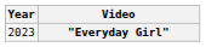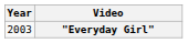 <table class="wikitable plainrowheaders">
 <tr>
 <th>Year</th>
 <th style="width:14em;">Video</th>
 </tr>
 <tr>
-<td>2023</td>
+<td>2003</td>
 <th scope="row">"Everyday Girl"</th>
 </tr>
 </table>
